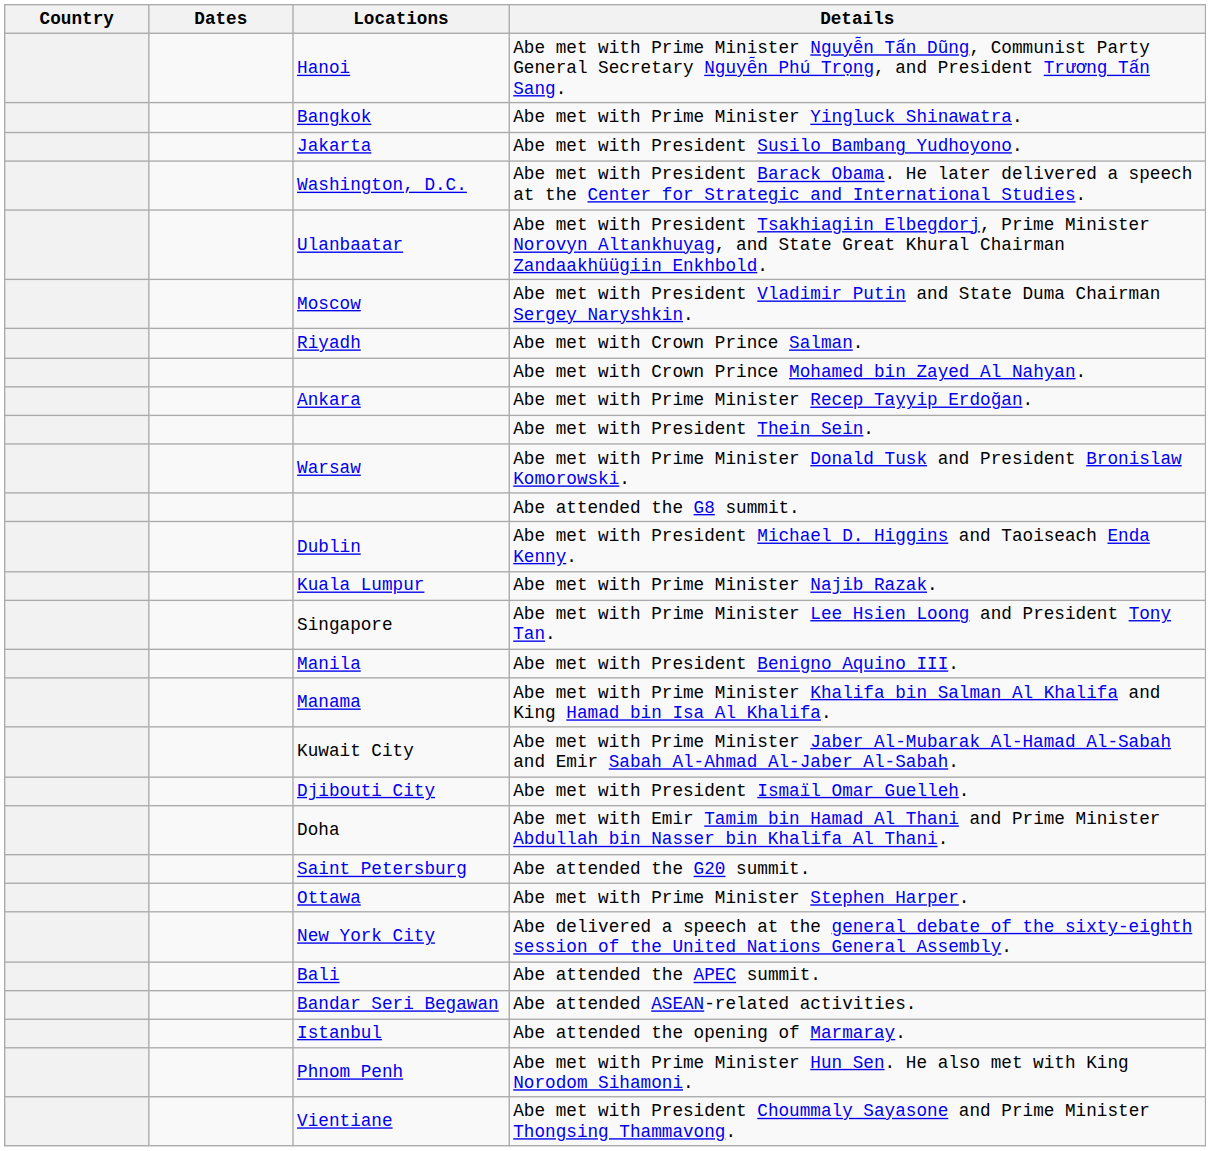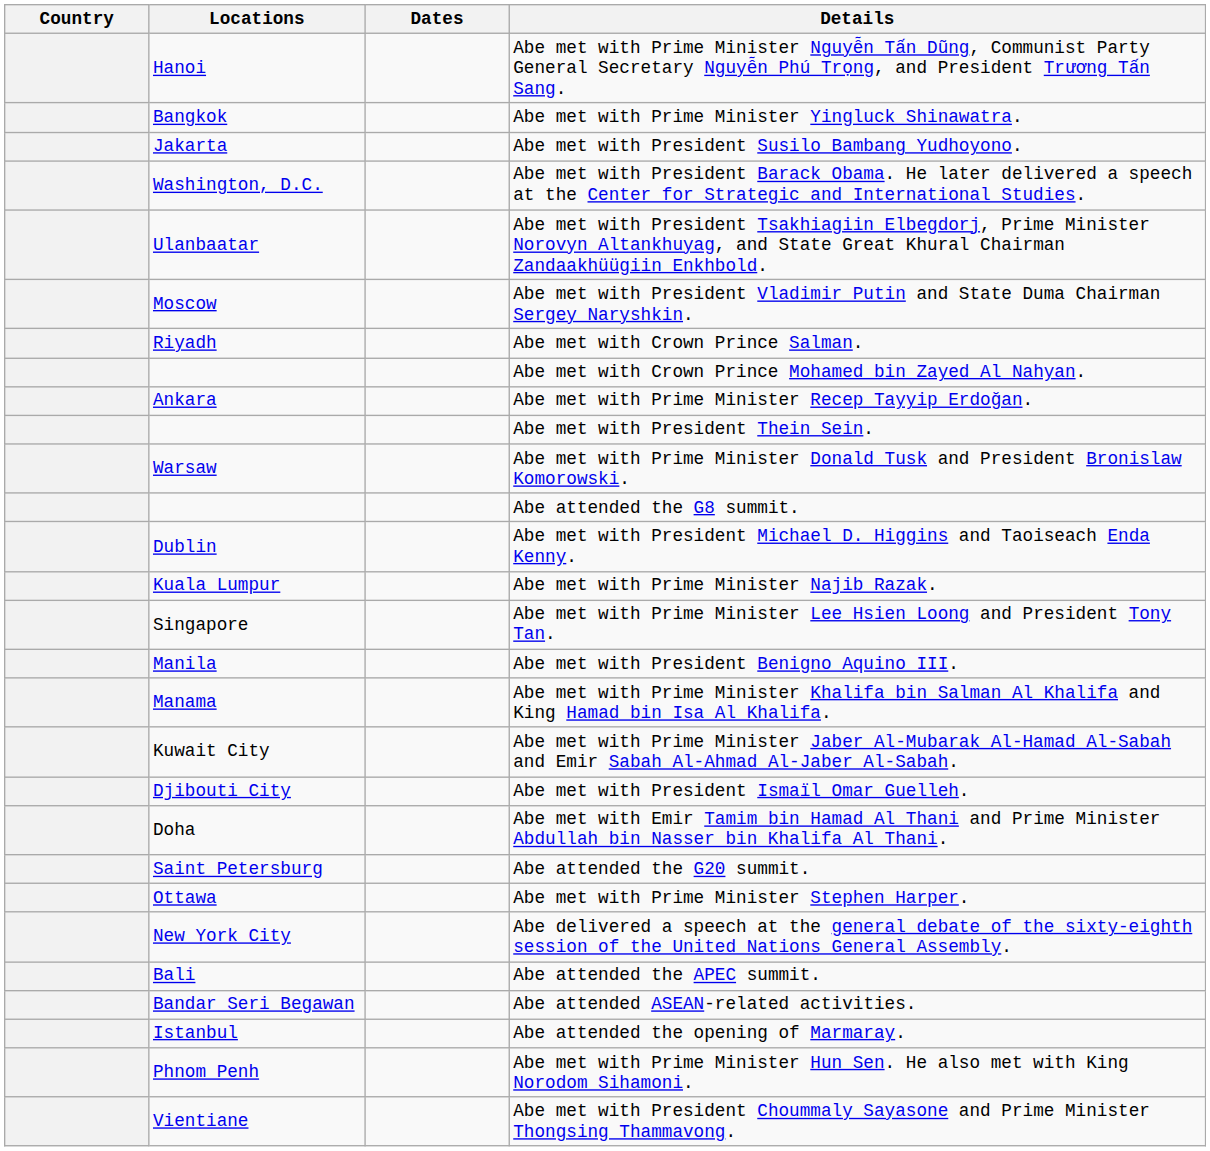 <table class="wikitable sortable" border="1" style="margin: 1em auto 1em auto">
 <tr>
 <th scope="col" style="width: 12%;">Country</th>
+<th scope="col" style="width: 18%;">Locations</th>
 <th scope="col" style="width: 12%;">Dates</th>
-<th scope="col" style="width: 18%;">Locations</th>
 <th>Details</th>
 </tr>
 <tr>
 <th scope="row"></th>
+<td><a href='#'>Hanoi</a></td>
 <td></td>
-<td><a href='#'>Hanoi</a></td>
 <td>Abe met with Prime Minister <a href='#'>Nguyễn Tấn Dũng</a>, Communist Party General Secretary <a href='#'>Nguyễn Phú Trọng</a>, and President  <a href='#'>Trương Tấn Sang</a>.</td>
 </tr>
 <tr>
 <th scope="row"></th>
+<td><a href='#'>Bangkok</a></td>
 <td></td>
-<td><a href='#'>Bangkok</a></td>
 <td>Abe met with Prime Minister <a href='#'>Yingluck Shinawatra</a>.</td>
 </tr>
 <tr>
 <th></th>
+<td><a href='#'>Jakarta</a></td>
 <td></td>
-<td><a href='#'>Jakarta</a></td>
 <td>Abe met with President <a href='#'>Susilo Bambang Yudhoyono</a>.</td>
 </tr>
 <tr>
 <th scope="row"></th>
+<td><a href='#'>Washington, D.C.</a></td>
 <td></td>
-<td><a href='#'>Washington, D.C.</a></td>
 <td>Abe met with President <a href='#'>Barack Obama</a>. He later delivered a speech at the <a href='#'>Center for Strategic and International Studies</a>.</td>
 </tr>
 <tr>
 <th scope="row"></th>
+<td><a href='#'>Ulanbaatar</a></td>
 <td></td>
-<td><a href='#'>Ulanbaatar</a></td>
 <td>Abe met with President <a href='#'>Tsakhiagiin Elbegdorj</a>, Prime Minister <a href='#'>Norovyn Altankhuyag</a>, and State Great Khural Chairman <a href='#'>Zandaakhüügiin Enkhbold</a>.</td>
 </tr>
 <tr>
 <th></th>
+<td><a href='#'>Moscow</a></td>
 <td></td>
-<td><a href='#'>Moscow</a></td>
 <td>Abe met with President <a href='#'>Vladimir Putin</a> and State Duma Chairman <a href='#'>Sergey Naryshkin</a>.</td>
 </tr>
 <tr>
 <th scope="row"></th>
+<td><a href='#'>Riyadh</a></td>
 <td></td>
-<td><a href='#'>Riyadh</a></td>
 <td>Abe met with Crown Prince <a href='#'>Salman</a>.</td>
 </tr>
 <tr>
 <th scope="row"></th>
 <td></td>
 <td></td>
 <td>Abe met with Crown Prince <a href='#'>Mohamed bin Zayed Al Nahyan</a>.</td>
 </tr>
 <tr>
 <th scope="row"></th>
+<td><a href='#'>Ankara</a></td>
 <td></td>
-<td><a href='#'>Ankara</a></td>
 <td>Abe met with Prime Minister <a href='#'>Recep Tayyip Erdoğan</a>.</td>
 </tr>
 <tr>
 <th></th>
 <td></td>
 <td></td>
 <td>Abe met with President <a href='#'>Thein Sein</a>.</td>
 </tr>
 <tr>
 <th></th>
+<td><a href='#'>Warsaw</a></td>
 <td></td>
-<td><a href='#'>Warsaw</a></td>
 <td>Abe met with Prime Minister <a href='#'>Donald Tusk</a> and President <a href='#'>Bronislaw Komorowski</a>.</td>
 </tr>
 <tr>
 <th></th>
 <td></td>
 <td></td>
 <td>Abe attended the <a href='#'>G8</a> summit.</td>
 </tr>
 <tr>
 <th></th>
+<td><a href='#'>Dublin</a></td>
 <td></td>
-<td><a href='#'>Dublin</a></td>
 <td>Abe met with President <a href='#'>Michael D. Higgins</a> and Taoiseach <a href='#'>Enda Kenny</a>.</td>
 </tr>
 <tr>
 <th></th>
+<td><a href='#'>Kuala Lumpur</a></td>
 <td></td>
-<td><a href='#'>Kuala Lumpur</a></td>
 <td>Abe met with Prime Minister <a href='#'>Najib Razak</a>.</td>
 </tr>
 <tr>
 <th></th>
+<td>Singapore</td>
 <td></td>
-<td>Singapore</td>
 <td>Abe met with Prime Minister <a href='#'>Lee Hsien Loong</a> and President <a href='#'>Tony Tan</a>.</td>
 </tr>
 <tr>
 <th></th>
+<td><a href='#'>Manila</a></td>
 <td></td>
-<td><a href='#'>Manila</a></td>
 <td>Abe met with President <a href='#'>Benigno Aquino III</a>.</td>
 </tr>
 <tr>
 <th></th>
+<td><a href='#'>Manama</a></td>
 <td></td>
-<td><a href='#'>Manama</a></td>
 <td>Abe met with Prime Minister <a href='#'>Khalifa bin Salman Al Khalifa</a> and King <a href='#'>Hamad bin Isa Al Khalifa</a>.</td>
 </tr>
 <tr>
 <th></th>
+<td>Kuwait City</td>
 <td></td>
-<td>Kuwait City</td>
 <td>Abe met with Prime Minister <a href='#'>Jaber Al-Mubarak Al-Hamad Al-Sabah</a> and Emir <a href='#'>Sabah Al-Ahmad Al-Jaber Al-Sabah</a>.</td>
 </tr>
 <tr>
 <th></th>
+<td><a href='#'>Djibouti City</a></td>
 <td></td>
-<td><a href='#'>Djibouti City</a></td>
 <td>Abe met with President <a href='#'>Ismaïl Omar Guelleh</a>.</td>
 </tr>
 <tr>
 <th></th>
+<td>Doha</td>
 <td></td>
-<td>Doha</td>
 <td>Abe met with Emir <a href='#'>Tamim bin Hamad Al Thani</a> and Prime Minister <a href='#'>Abdullah bin Nasser bin Khalifa Al Thani</a>.</td>
 </tr>
 <tr>
 <th></th>
+<td><a href='#'>Saint Petersburg</a></td>
 <td></td>
-<td><a href='#'>Saint Petersburg</a></td>
 <td>Abe attended the <a href='#'>G20</a> summit.</td>
 </tr>
 <tr>
 <th></th>
+<td><a href='#'>Ottawa</a></td>
 <td></td>
-<td><a href='#'>Ottawa</a></td>
 <td>Abe met with Prime Minister <a href='#'>Stephen Harper</a>.</td>
 </tr>
 <tr>
 <th></th>
+<td><a href='#'>New York City</a></td>
 <td></td>
-<td><a href='#'>New York City</a></td>
 <td>Abe delivered a speech at the <a href='#'>general debate of the sixty-eighth session of the United Nations General Assembly</a>.</td>
 </tr>
 <tr>
 <th></th>
+<td><a href='#'>Bali</a></td>
 <td></td>
-<td><a href='#'>Bali</a></td>
 <td>Abe attended the <a href='#'>APEC</a> summit.</td>
 </tr>
 <tr>
 <th></th>
+<td><a href='#'>Bandar Seri Begawan</a></td>
 <td></td>
-<td><a href='#'>Bandar Seri Begawan</a></td>
 <td>Abe attended <a href='#'>ASEAN</a>-related activities.</td>
 </tr>
 <tr>
 <th></th>
+<td><a href='#'>Istanbul</a></td>
 <td></td>
-<td><a href='#'>Istanbul</a></td>
 <td>Abe attended the opening of <a href='#'>Marmaray</a>.</td>
 </tr>
 <tr>
 <th></th>
+<td><a href='#'>Phnom Penh</a></td>
 <td></td>
-<td><a href='#'>Phnom Penh</a></td>
 <td>Abe met with Prime Minister <a href='#'>Hun Sen</a>. He also met with King <a href='#'>Norodom Sihamoni</a>.</td>
 </tr>
 <tr>
 <th></th>
+<td><a href='#'>Vientiane</a></td>
 <td></td>
-<td><a href='#'>Vientiane</a></td>
 <td>Abe met with President <a href='#'>Choummaly Sayasone</a> and Prime Minister <a href='#'>Thongsing Thammavong</a>.</td>
 </tr>
 </table>
